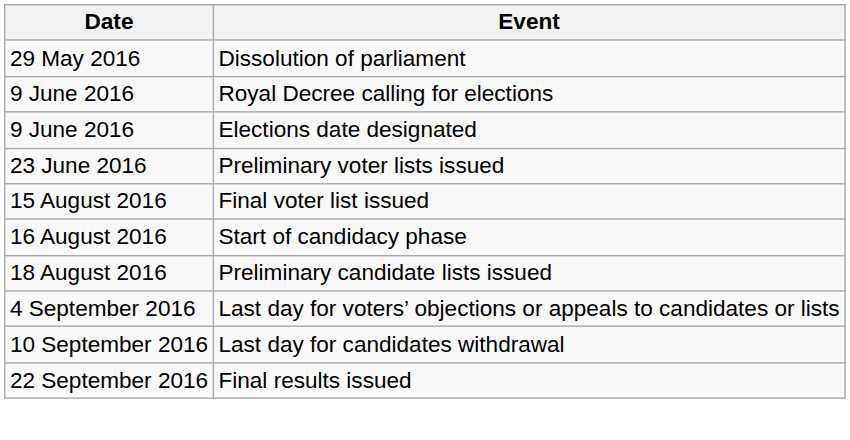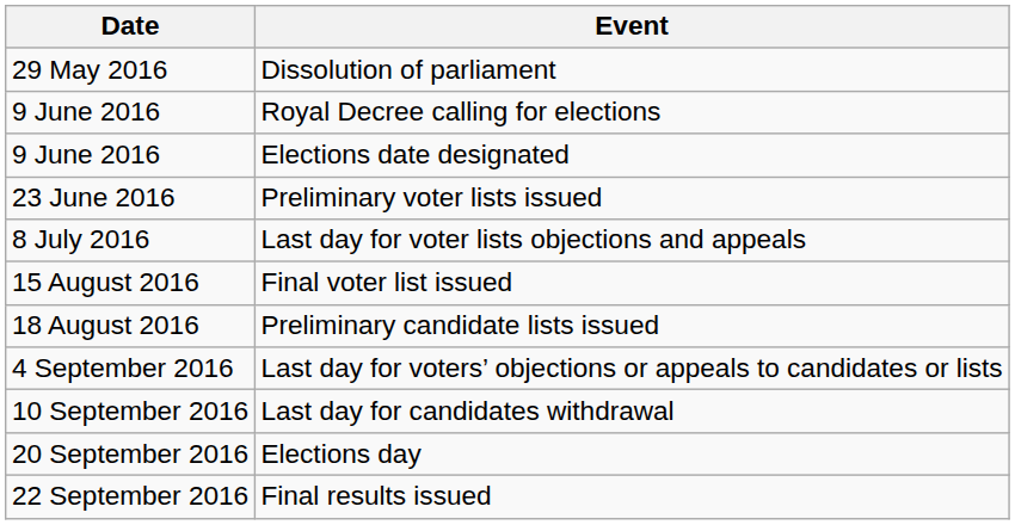 <table class="wikitable">
 <tr>
 <th>Date</th>
 <th>Event</th>
 </tr>
 <tr>
 <td>29 May 2016</td>
 <td>Dissolution of parliament</td>
 </tr>
 <tr>
 <td>9 June 2016</td>
 <td>Royal Decree calling for elections</td>
 </tr>
 <tr>
 <td>9 June 2016</td>
 <td>Elections date designated</td>
 </tr>
 <tr>
 <td>23 June 2016</td>
 <td>Preliminary voter lists issued</td>
 </tr>
 <tr>
+<td>8 July 2016</td>
+<td>Last day for voter lists objections and appeals</td>
+</tr>
+<tr>
 <td>15 August 2016</td>
 <td>Final voter list issued</td>
-</tr>
-<tr>
-<td>16 August 2016</td>
-<td>Start of candidacy phase</td>
 </tr>
 <tr>
 <td>18 August 2016</td>
 <td>Preliminary candidate lists issued</td>
 </tr>
 <tr>
 <td>4 September 2016</td>
 <td>Last day for voters’ objections or appeals to candidates or lists</td>
 </tr>
 <tr>
 <td>10 September 2016</td>
 <td>Last day for candidates withdrawal</td>
 </tr>
 <tr>
+<td>20 September 2016</td>
+<td>Elections day</td>
+</tr>
+<tr>
 <td>22 September 2016</td>
 <td>Final results issued</td>
 </tr>
 </table>
